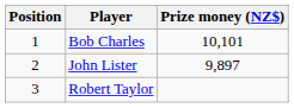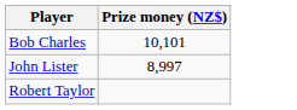 <table class="wikitable">
 <tr>
-<th>Position</th>
 <th>Player</th>
 <th>Prize money (<a href='#'>NZ$</a>)</th>
 </tr>
 <tr>
-<td align=center>1</td>
 <td> <a href='#'>Bob Charles</a></td>
 <td align=center>10,101</td>
 </tr>
 <tr>
-<td align=center>2</td>
 <td> <a href='#'>John Lister</a></td>
-<td align=center>9,897</td>
+<td align=center>8,997</td>
 </tr>
 <tr>
-<td align=center>3</td>
 <td> <a href='#'>Robert Taylor</a></td>
 <td align=center><br></td>
 </tr>
 </table>
